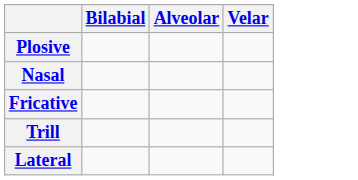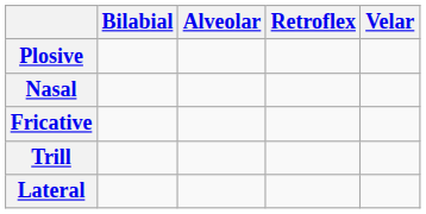 <table class="wikitable" style="text-align: center;">
 <tr>
 <th></th>
 <th><a href='#'>Bilabial</a></th>
 <th><a href='#'>Alveolar</a></th>
+<th><a href='#'>Retroflex</a></th>
 <th><a href='#'>Velar</a></th>
 </tr>
 <tr>
 <th><a href='#'>Plosive</a></th>
 <td> </td>
 <td></td>
+<td></td>
 <td> </td>
 </tr>
 <tr>
 <th><a href='#'>Nasal</a></th>
+<td></td>
 <td></td>
 <td></td>
 <td></td>
 </tr>
 <tr>
 <th><a href='#'>Fricative</a></th>
 <td></td>
 <td></td>
 <td></td>
+<td></td>
 </tr>
 <tr>
 <th><a href='#'>Trill</a></th>
+<td></td>
 <td></td>
 <td></td>
 <td></td>
 </tr>
 <tr>
 <th><a href='#'>Lateral</a></th>
 <td></td>
 <td></td>
 <td></td>
+<td></td>
 </tr>
 </table>
